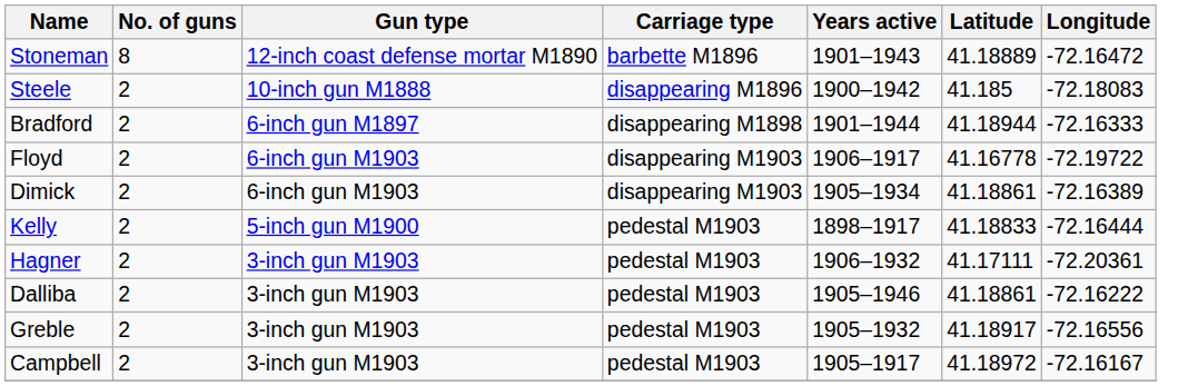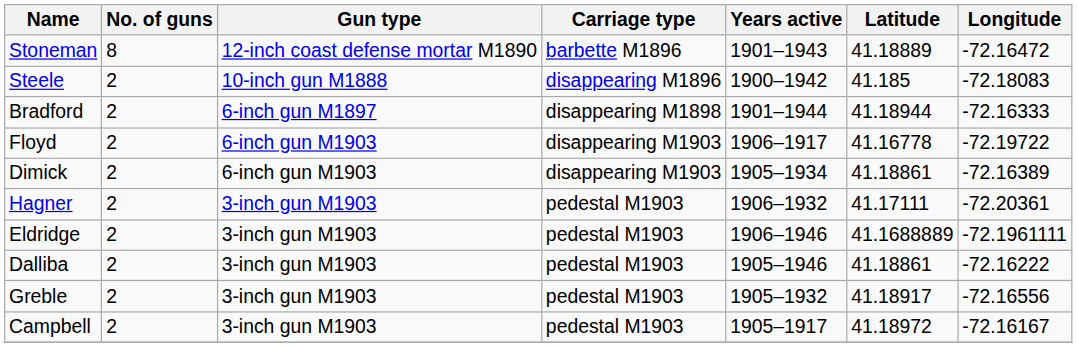 <table class="wikitable">
 <tr>
 <th>Name</th>
 <th>No. of guns</th>
 <th>Gun type</th>
 <th>Carriage type</th>
 <th>Years active</th>
 <th>Latitude</th>
 <th>Longitude</th>
 </tr>
 <tr>
 <td><a href='#'>Stoneman</a></td>
 <td>8</td>
 <td><a href='#'>12-inch coast defense mortar</a> M1890</td>
 <td><a href='#'>barbette</a> M1896</td>
 <td>1901–1943</td>
 <td>41.18889</td>
 <td>-72.16472</td>
 </tr>
 <tr>
 <td><a href='#'>Steele</a></td>
 <td>2</td>
 <td><a href='#'>10-inch gun M1888</a></td>
 <td><a href='#'>disappearing</a> M1896</td>
 <td>1900–1942</td>
 <td>41.185</td>
 <td>-72.18083</td>
 </tr>
 <tr>
 <td>Bradford</td>
 <td>2</td>
 <td><a href='#'>6-inch gun M1897</a></td>
 <td>disappearing M1898</td>
 <td>1901–1944</td>
 <td>41.18944</td>
 <td>-72.16333</td>
 </tr>
 <tr>
 <td>Floyd</td>
 <td>2</td>
 <td><a href='#'>6-inch gun M1903</a></td>
 <td>disappearing M1903</td>
 <td>1906–1917</td>
 <td>41.16778</td>
 <td>-72.19722</td>
 </tr>
 <tr>
 <td>Dimick</td>
 <td>2</td>
 <td>6-inch gun M1903</td>
 <td>disappearing M1903</td>
 <td>1905–1934</td>
 <td>41.18861</td>
 <td>-72.16389</td>
 </tr>
 <tr>
-<td><a href='#'>Kelly</a></td>
-<td>2</td>
-<td><a href='#'>5-inch gun M1900</a></td>
-<td>pedestal M1903</td>
-<td>1898–1917</td>
-<td>41.18833</td>
-<td>-72.16444</td>
-</tr>
-<tr>
 <td><a href='#'>Hagner</a></td>
 <td>2</td>
 <td><a href='#'>3-inch gun M1903</a></td>
 <td>pedestal M1903</td>
 <td>1906–1932</td>
 <td>41.17111</td>
 <td>-72.20361</td>
+</tr>
+<tr>
+<td>Eldridge</td>
+<td>2</td>
+<td>3-inch gun M1903</td>
+<td>pedestal M1903</td>
+<td>1906–1946</td>
+<td>41.1688889</td>
+<td>-72.1961111</td>
 </tr>
 <tr>
 <td>Dalliba</td>
 <td>2</td>
 <td>3-inch gun M1903</td>
 <td>pedestal M1903</td>
 <td>1905–1946</td>
 <td>41.18861</td>
 <td>-72.16222</td>
 </tr>
 <tr>
 <td>Greble</td>
 <td>2</td>
 <td>3-inch gun M1903</td>
 <td>pedestal M1903</td>
 <td>1905–1932</td>
 <td>41.18917</td>
 <td>-72.16556</td>
 </tr>
 <tr>
 <td>Campbell</td>
 <td>2</td>
 <td>3-inch gun M1903</td>
 <td>pedestal M1903</td>
 <td>1905–1917</td>
 <td>41.18972</td>
 <td>-72.16167</td>
 </tr>
 <tr>
 </tr>
 </table>
